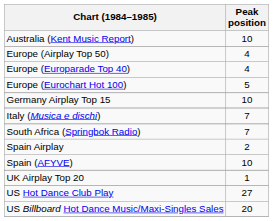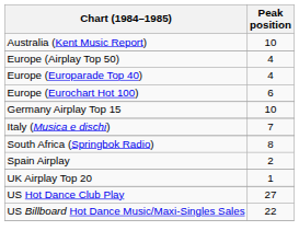 <table class="wikitable sortable">
 <tr>
 <th>Chart (1984–1985)</th>
 <th>Peak<br>position</th>
 </tr>
 <tr>
 <td>Australia (<a href='#'>Kent Music Report</a>)</td>
 <td align="center">10</td>
 </tr>
 <tr>
 </tr>
 <tr>
 </tr>
 <tr>
 <td>Europe (Airplay Top 50)</td>
 <td align="center">4</td>
 </tr>
 <tr>
 <td>Europe (<a href='#'>Europarade Top 40</a>)</td>
 <td align="center">4</td>
 </tr>
 <tr>
 <td>Europe (<a href='#'>Eurochart Hot 100</a>)</td>
-<td align="center">5</td>
+<td align="center">6</td>
 </tr>
 <tr>
 </tr>
 <tr>
 <td>Germany Airplay Top 15</td>
 <td align="center">10</td>
 </tr>
 <tr>
 </tr>
 <tr>
 <td>Italy (<em><a href='#'>Musica e dischi</a></em>)</td>
 <td align="center">7</td>
 </tr>
 <tr>
 </tr>
 <tr>
 </tr>
 <tr>
 </tr>
 <tr>
 <td>South Africa (<a href='#'>Springbok Radio</a>)</td>
-<td align="center">7</td>
+<td align="center">8</td>
 </tr>
 <tr>
 <td>Spain Airplay</td>
 <td align="center">2</td>
-</tr>
-<tr>
-<td>Spain (<a href='#'>AFYVE</a>)</td>
-<td align="center">10</td>
 </tr>
 <tr>
 </tr>
 <tr>
 <td>UK Airplay Top 20</td>
 <td align="center">1</td>
 </tr>
 <tr>
 </tr>
 <tr>
 <td>US <a href='#'>Hot Dance Club Play</a></td>
 <td align="center">27</td>
 </tr>
 <tr>
 <td>US <em>Billboard</em> <a href='#'>Hot Dance Music/Maxi-Singles Sales</a></td>
-<td align="center">20</td>
+<td align="center">22</td>
 </tr>
 <tr>
 </tr>
 </table>
